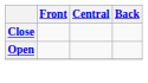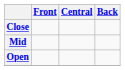 <table class="wikitable" style="text-align:center">
 <tr>
 <th></th>
 <th><a href='#'>Front</a></th>
 <th><a href='#'>Central</a></th>
 <th><a href='#'>Back</a></th>
 </tr>
 <tr>
 <th><a href='#'>Close</a></th>
 <td></td>
 <td></td>
 <td></td>
 </tr>
 <tr>
+<th><a href='#'>Mid</a></th>
+<td></td>
+<td> </td>
+<td></td>
+</tr>
+<tr>
 <th><a href='#'>Open</a></th>
 <td></td>
 <td></td>
 <td></td>
 </tr>
 <tr>
 </tr>
 </table>
